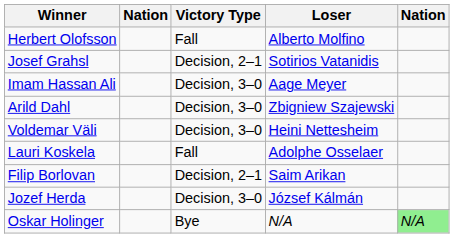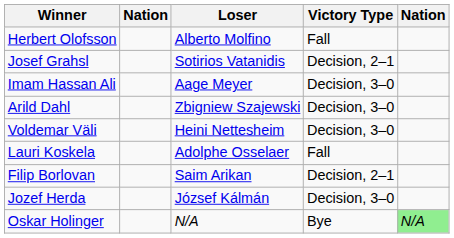 <table class="wikitable sortable" style="text-align:left;">
 <tr>
 <th>Winner</th>
 <th>Nation</th>
+<th>Loser</th>
 <th>Victory Type</th>
-<th>Loser</th>
 <th>Nation</th>
 </tr>
 <tr>
 <td><a href='#'>Herbert Olofsson</a></td>
 <td></td>
+<td><a href='#'>Alberto Molfino</a></td>
 <td>Fall</td>
-<td><a href='#'>Alberto Molfino</a></td>
 <td></td>
 </tr>
 <tr>
 <td><a href='#'>Josef Grahsl</a></td>
 <td></td>
+<td><a href='#'>Sotirios Vatanidis</a></td>
 <td>Decision, 2–1</td>
-<td><a href='#'>Sotirios Vatanidis</a></td>
 <td></td>
 </tr>
 <tr>
 <td><a href='#'>Imam Hassan Ali</a></td>
 <td></td>
+<td><a href='#'>Aage Meyer</a></td>
 <td>Decision, 3–0</td>
-<td><a href='#'>Aage Meyer</a></td>
 <td></td>
 </tr>
 <tr>
 <td><a href='#'>Arild Dahl</a></td>
 <td></td>
+<td><a href='#'>Zbigniew Szajewski</a></td>
 <td>Decision, 3–0</td>
-<td><a href='#'>Zbigniew Szajewski</a></td>
 <td></td>
 </tr>
 <tr>
 <td><a href='#'>Voldemar Väli</a></td>
 <td></td>
+<td><a href='#'>Heini Nettesheim</a></td>
 <td>Decision, 3–0</td>
-<td><a href='#'>Heini Nettesheim</a></td>
 <td></td>
 </tr>
 <tr>
 <td><a href='#'>Lauri Koskela</a></td>
 <td></td>
+<td><a href='#'>Adolphe Osselaer</a></td>
 <td>Fall</td>
-<td><a href='#'>Adolphe Osselaer</a></td>
 <td></td>
 </tr>
 <tr>
 <td><a href='#'>Filip Borlovan</a></td>
 <td></td>
+<td><a href='#'>Saim Arikan</a></td>
 <td>Decision, 2–1</td>
-<td><a href='#'>Saim Arikan</a></td>
 <td></td>
 </tr>
 <tr>
 <td><a href='#'>Jozef Herda</a></td>
 <td></td>
+<td><a href='#'>József Kálmán</a></td>
 <td>Decision, 3–0</td>
-<td><a href='#'>József Kálmán</a></td>
 <td></td>
 </tr>
 <tr>
 <td><a href='#'>Oskar Holinger</a></td>
 <td></td>
+<td><em>N/A</em></td>
 <td>Bye</td>
-<td><em>N/A</em></td>
 <td style="background: lightgreen;"><em>N/A</em></td>
 </tr>
 </table>
